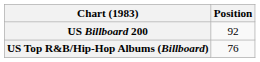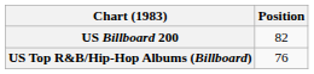 <table class="wikitable plainrowheaders sortable">
 <tr>
 <th scope="col">Chart (1983)</th>
 <th scope="col">Position</th>
 </tr>
 <tr>
 <th scope="row">US <em>Billboard</em> 200</th>
-<td align=center>92</td>
+<td align=center>82</td>
 </tr>
 <tr>
 <th scope="row">US Top R&B/Hip-Hop Albums (<em>Billboard</em>)</th>
 <td align=center>76</td>
 </tr>
 </table>
